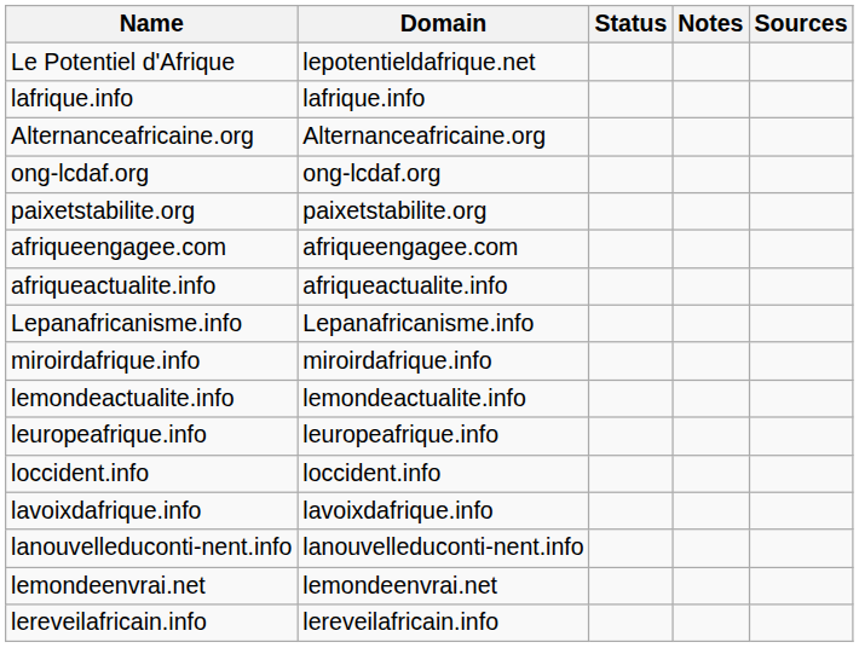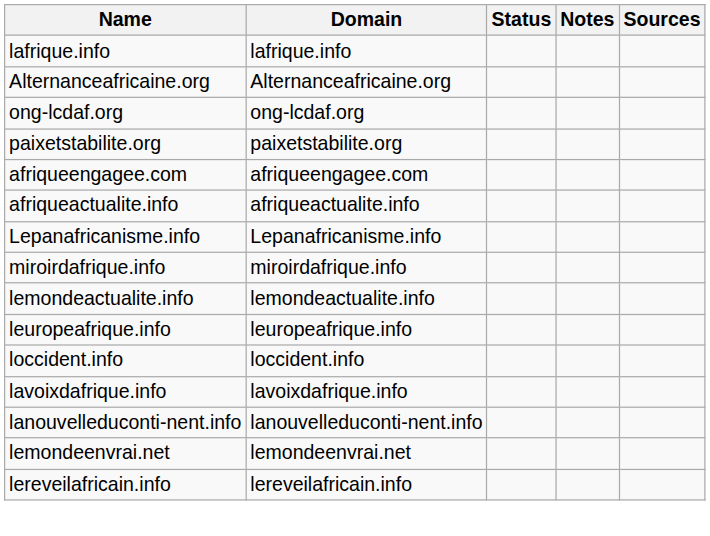 <table class="wikitable sortable mw-collapsible">
 <tr>
 <th>Name</th>
 <th>Domain</th>
 <th>Status</th>
 <th class="sortable">Notes</th>
 <th class="unsortable">Sources</th>
-</tr>
-<tr>
-<td>Le Potentiel d'Afrique</td>
-<td>lepotentieldafrique.net</td>
-<td></td>
-<td></td>
-<td></td>
 </tr>
 <tr>
 <td>lafrique.info</td>
 <td>lafrique.info</td>
 <td></td>
 <td></td>
 <td></td>
 </tr>
 <tr>
 <td>Alternanceafricaine.org</td>
 <td>Alternanceafricaine.org</td>
 <td></td>
 <td></td>
 <td></td>
 </tr>
 <tr>
 <td>ong-lcdaf.org</td>
 <td>ong-lcdaf.org</td>
 <td></td>
 <td></td>
 <td></td>
 </tr>
 <tr>
 <td>paixetstabilite.org</td>
 <td>paixetstabilite.org</td>
 <td></td>
 <td></td>
 <td></td>
 </tr>
 <tr>
 <td>afriqueengagee.com</td>
 <td>afriqueengagee.com</td>
 <td></td>
 <td></td>
 <td></td>
 </tr>
 <tr>
 <td>afriqueactualite.info</td>
 <td>afriqueactualite.info</td>
 <td></td>
 <td></td>
 <td></td>
 </tr>
 <tr>
 <td>Lepanafricanisme.info</td>
 <td>Lepanafricanisme.info</td>
 <td></td>
 <td></td>
 <td></td>
 </tr>
 <tr>
 <td>miroirdafrique.info</td>
 <td>miroirdafrique.info</td>
 <td></td>
 <td></td>
 <td></td>
 </tr>
 <tr>
 <td>lemondeactualite.info</td>
 <td>lemondeactualite.info</td>
 <td></td>
 <td></td>
 <td></td>
 </tr>
 <tr>
 <td>leuropeafrique.info</td>
 <td>leuropeafrique.info</td>
 <td></td>
 <td></td>
 <td></td>
 </tr>
 <tr>
 <td>loccident.info</td>
 <td>loccident.info</td>
 <td></td>
 <td></td>
 <td></td>
 </tr>
 <tr>
 <td>lavoixdafrique.info</td>
 <td>lavoixdafrique.info</td>
 <td></td>
 <td></td>
 <td></td>
 </tr>
 <tr>
 <td>lanouvelleduconti-nent.info</td>
 <td>lanouvelleduconti-nent.info</td>
 <td></td>
 <td></td>
 <td></td>
 </tr>
 <tr>
 <td>lemondeenvrai.net</td>
 <td>lemondeenvrai.net</td>
 <td></td>
 <td></td>
 <td></td>
 </tr>
 <tr>
 <td>lereveilafricain.info</td>
 <td>lereveilafricain.info</td>
 <td></td>
 <td></td>
 <td></td>
 </tr>
 </table>
